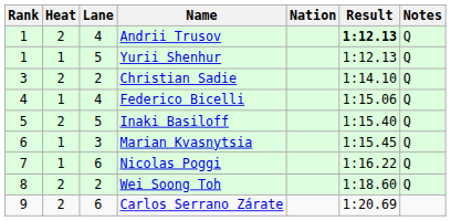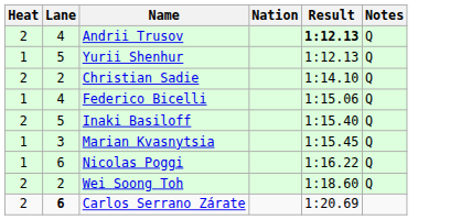 <table class="wikitable sortable" style="text-align:left">
 <tr>
-<th>Rank</th>
 <th>Heat</th>
 <th>Lane</th>
 <th>Name</th>
 <th>Nation</th>
 <th>Result</th>
 <th>Notes</th>
 </tr>
 <tr bgcolor=ddffdd>
-<td align=center>1</td>
 <td align=center>2</td>
 <td align=center>4</td>
 <td><a href='#'>Andrii Trusov</a></td>
 <td></td>
 <td><strong>1:12.13</strong></td>
 <td>Q</td>
 </tr>
 <tr bgcolor=ddffdd>
 <td align=center>1</td>
-<td align=center>1</td>
 <td align=center>5</td>
 <td><a href='#'>Yurii Shenhur</a></td>
 <td></td>
 <td>1:12.13</td>
 <td>Q</td>
 </tr>
 <tr bgcolor=ddffdd>
-<td align=center>3</td>
 <td align=center>2</td>
 <td align=center>2</td>
 <td><a href='#'>Christian Sadie</a></td>
 <td></td>
 <td>1:14.10</td>
 <td>Q</td>
 </tr>
 <tr bgcolor=ddffdd>
-<td align=center>4</td>
 <td align=center>1</td>
 <td align=center>4</td>
 <td><a href='#'>Federico Bicelli</a></td>
 <td></td>
 <td>1:15.06</td>
 <td>Q</td>
 </tr>
 <tr bgcolor=ddffdd>
-<td align=center>5</td>
 <td align=center>2</td>
 <td align=center>5</td>
 <td><a href='#'>Inaki Basiloff</a></td>
 <td></td>
 <td>1:15.40</td>
 <td>Q</td>
 </tr>
 <tr bgcolor=ddffdd>
-<td align=center>6</td>
 <td align=center>1</td>
 <td align=center>3</td>
 <td><a href='#'>Marian Kvasnytsia</a></td>
 <td></td>
 <td>1:15.45</td>
 <td>Q</td>
 </tr>
 <tr bgcolor=ddffdd>
-<td align=center>7</td>
 <td align=center>1</td>
 <td align=center>6</td>
 <td><a href='#'>Nicolas Poggi</a></td>
 <td></td>
 <td>1:16.22</td>
 <td>Q</td>
 </tr>
 <tr bgcolor=ddffdd>
-<td align=center>8</td>
 <td align=center>2</td>
 <td align=center>2</td>
 <td><a href='#'>Wei Soong Toh</a></td>
 <td></td>
 <td>1:18.60</td>
 <td>Q</td>
 </tr>
 <tr>
-<td align=center>9</td>
 <td align=center>2</td>
-<td align=center>6</td>
+<td align=center><strong>6</strong></td>
 <td><a href='#'>Carlos Serrano Zárate</a></td>
 <td></td>
 <td>1:20.69</td>
 <td></td>
 </tr>
 </table>
